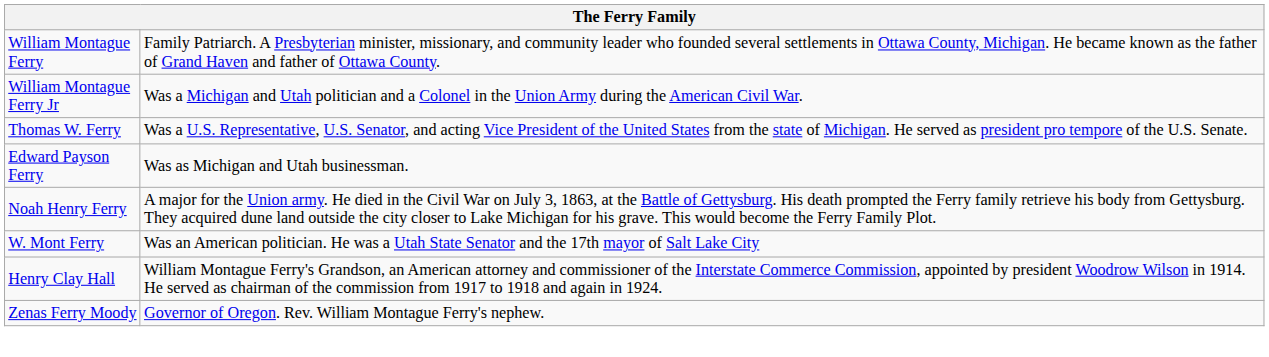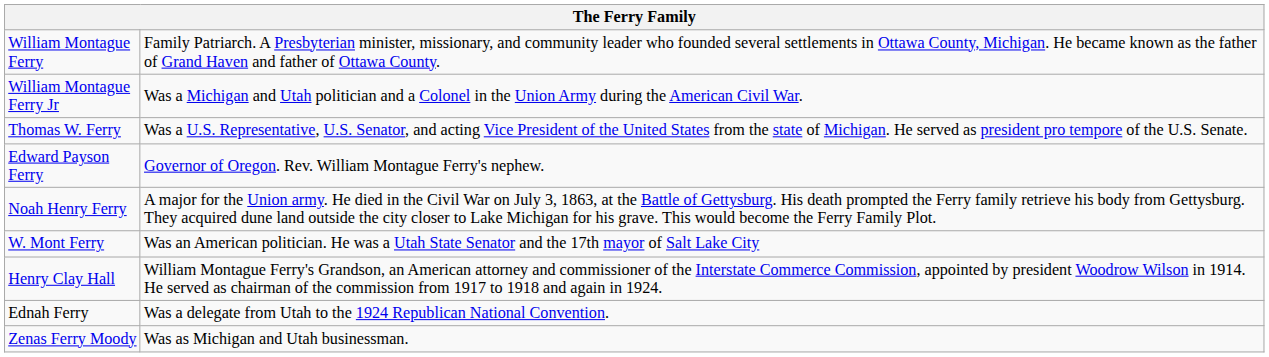 <table class="wikitable">
 <tr>
 <th colspan="2">The Ferry Family</th>
 </tr>
 <tr>
 <td><a href='#'>William Montague Ferry</a></td>
 <td>Family Patriarch. A <a href='#'>Presbyterian</a> minister, missionary, and community leader who founded several settlements in <a href='#'>Ottawa County, Michigan</a>. He became known as the father of <a href='#'>Grand Haven</a> and father of <a href='#'>Ottawa County</a>.</td>
 </tr>
 <tr>
 <td><a href='#'>William Montague Ferry Jr</a></td>
 <td>Was a <a href='#'>Michigan</a> and <a href='#'>Utah</a> politician and a <a href='#'>Colonel</a> in the <a href='#'>Union Army</a> during the <a href='#'>American Civil War</a>.</td>
 </tr>
 <tr>
 <td><a href='#'>Thomas W. Ferry</a></td>
 <td>Was a <a href='#'>U.S. Representative</a>, <a href='#'>U.S. Senator</a>, and acting <a href='#'>Vice President of the United States</a> from the <a href='#'>state</a> of <a href='#'>Michigan</a>. He served as <a href='#'>president pro tempore</a> of the U.S. Senate.</td>
 </tr>
 <tr>
 <td><a href='#'>Edward Payson Ferry</a></td>
-<td>Was as Michigan and Utah businessman.</td>
+<td><a href='#'>Governor of Oregon</a>. Rev. William Montague Ferry's nephew.</td>
 </tr>
 <tr>
 <td><a href='#'>Noah Henry Ferry</a></td>
 <td>A major for the <a href='#'>Union army</a>. He died in the Civil War on July 3, 1863, at the <a href='#'>Battle of Gettysburg</a>. His death prompted the Ferry family retrieve his body from Gettysburg. They acquired dune land outside the city closer to Lake Michigan for his grave. This would become the Ferry Family Plot.</td>
 </tr>
 <tr>
 <td><a href='#'>W. Mont Ferry</a></td>
 <td>Was an American politician. He was a <a href='#'>Utah State Senator</a> and the 17th <a href='#'>mayor</a> of <a href='#'>Salt Lake City</a></td>
 </tr>
 <tr>
 <td><a href='#'>Henry Clay Hall</a></td>
 <td>William Montague Ferry's Grandson, an American attorney and commissioner of the <a href='#'>Interstate Commerce Commission</a>, appointed by president <a href='#'>Woodrow Wilson</a> in 1914. He served as chairman of the commission from 1917 to 1918 and again in 1924.</td>
 </tr>
 <tr>
+<td>Ednah Ferry</td>
+<td>Was a delegate from Utah to the <a href='#'>1924 Republican National Convention</a>.</td>
+</tr>
+<tr>
 <td><a href='#'>Zenas Ferry Moody</a></td>
-<td><a href='#'>Governor of Oregon</a>. Rev. William Montague Ferry's nephew.</td>
+<td>Was as Michigan and Utah businessman.</td>
 </tr>
 </table>
